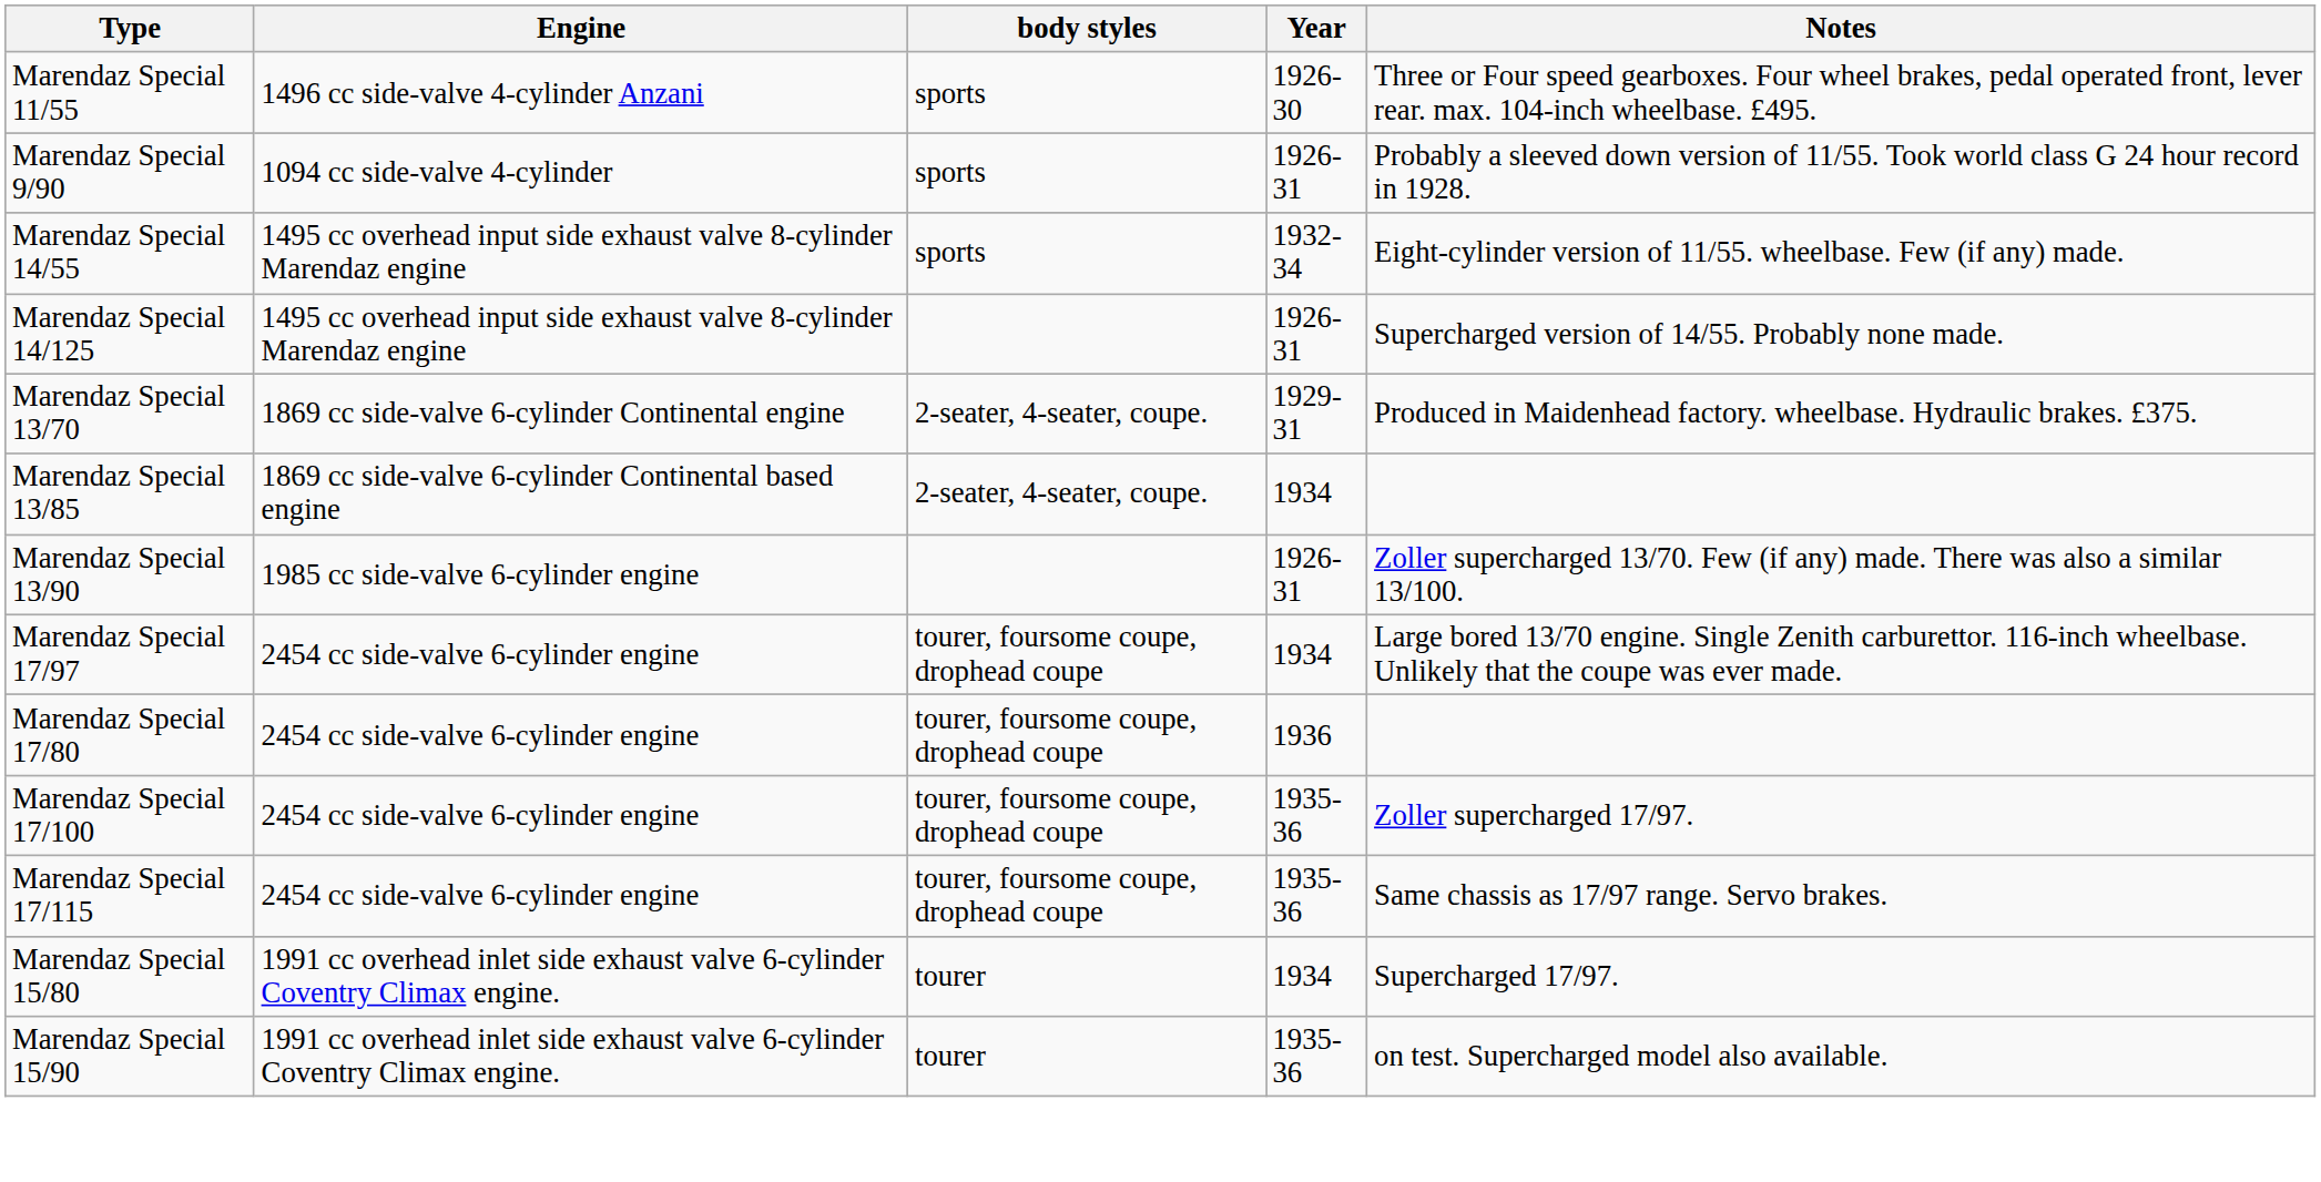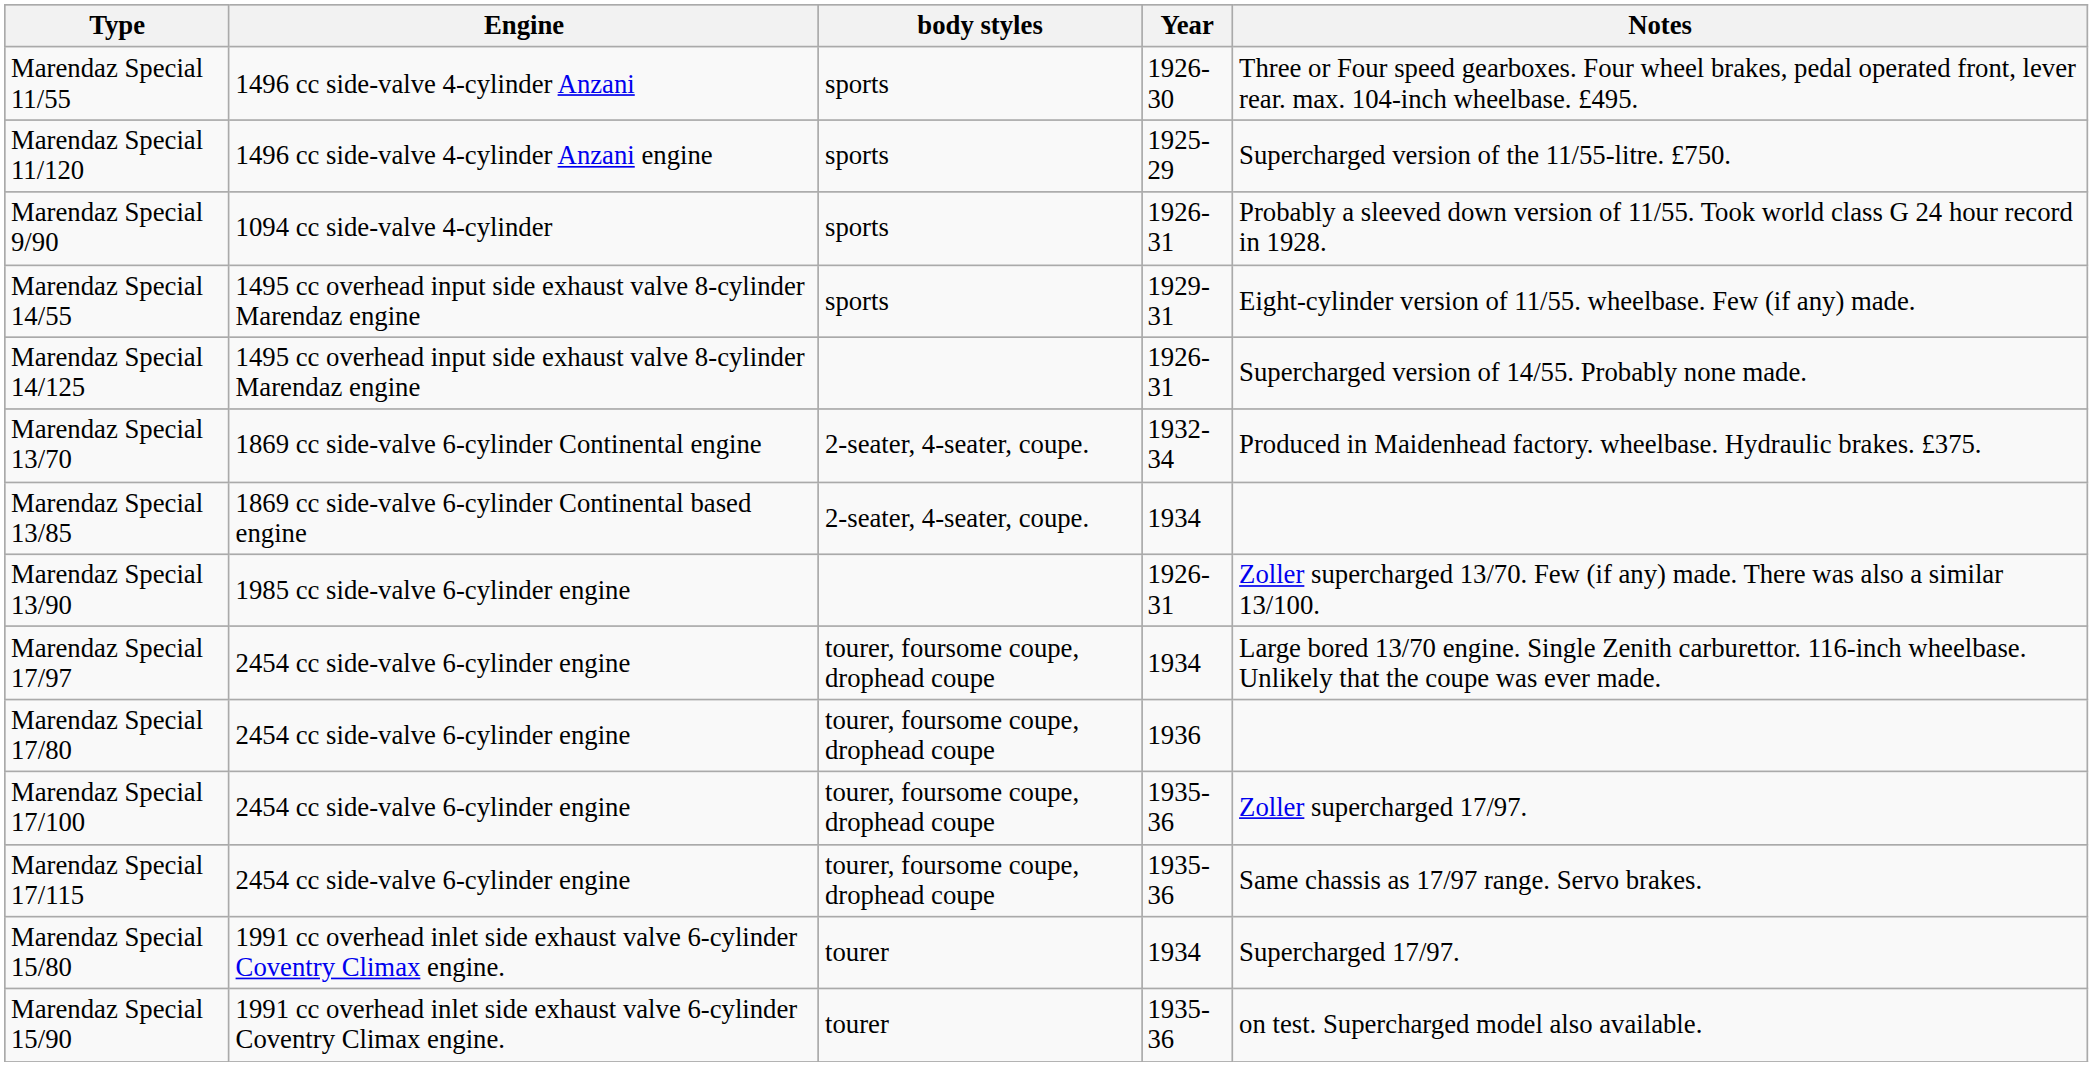 <table class="wikitable">
 <tr>
 <th>Type</th>
 <th>Engine</th>
 <th>body styles</th>
 <th>Year</th>
 <th>Notes</th>
 </tr>
 <tr>
 <td>Marendaz Special 11/55</td>
 <td>1496 cc side-valve 4-cylinder <a href='#'>Anzani</a></td>
 <td>sports</td>
 <td>1926-30</td>
 <td>Three or Four speed gearboxes. Four wheel brakes, pedal operated front, lever rear.  max. 104-inch wheelbase. £495.</td>
 </tr>
 <tr>
+<td>Marendaz Special 11/120</td>
+<td>1496 cc side-valve 4-cylinder <a href='#'>Anzani</a> engine</td>
+<td>sports</td>
+<td>1925-29</td>
+<td>Supercharged version of the 11/55-litre. £750.</td>
+</tr>
+<tr>
 <td>Marendaz Special 9/90</td>
 <td>1094 cc side-valve 4-cylinder</td>
 <td>sports</td>
 <td>1926-31</td>
 <td>Probably a sleeved down version of 11/55. Took world class G 24 hour record in 1928.</td>
 </tr>
 <tr>
 <td>Marendaz Special 14/55</td>
 <td>1495 cc overhead input side exhaust valve 8-cylinder Marendaz engine</td>
 <td>sports</td>
-<td>1932-34</td>
+<td>1929-31</td>
 <td>Eight-cylinder version of 11/55.  wheelbase. Few (if any) made.</td>
 </tr>
 <tr>
 <td>Marendaz Special 14/125</td>
 <td>1495 cc overhead input side exhaust valve 8-cylinder Marendaz engine</td>
 <td></td>
 <td>1926-31</td>
 <td>Supercharged version of 14/55. Probably none made.</td>
 </tr>
 <tr>
 <td>Marendaz Special 13/70</td>
 <td>1869 cc side-valve 6-cylinder Continental engine</td>
 <td>2-seater, 4-seater, coupe.</td>
-<td>1929-31</td>
+<td>1932-34</td>
 <td>Produced in Maidenhead factory.  wheelbase. Hydraulic brakes. £375.</td>
 </tr>
 <tr>
 <td>Marendaz Special 13/85</td>
 <td>1869 cc side-valve 6-cylinder Continental based engine</td>
 <td>2-seater, 4-seater, coupe.</td>
 <td>1934</td>
 <td></td>
 </tr>
 <tr>
 <td>Marendaz Special 13/90</td>
 <td>1985 cc side-valve 6-cylinder engine</td>
 <td></td>
 <td>1926-31</td>
 <td><a href='#'>Zoller</a> supercharged 13/70. Few (if any) made. There was also a similar 13/100.</td>
 </tr>
 <tr>
 <td>Marendaz Special 17/97</td>
 <td>2454 cc side-valve 6-cylinder engine</td>
 <td>tourer, foursome coupe, drophead coupe</td>
 <td>1934</td>
 <td>Large bored 13/70 engine. Single Zenith carburettor. 116-inch wheelbase. Unlikely that the coupe was ever made.</td>
 </tr>
 <tr>
 <td>Marendaz Special 17/80</td>
 <td>2454 cc side-valve 6-cylinder engine</td>
 <td>tourer, foursome coupe, drophead coupe</td>
 <td>1936</td>
 <td></td>
 </tr>
 <tr>
 <td>Marendaz Special 17/100</td>
 <td>2454 cc side-valve 6-cylinder engine</td>
 <td>tourer, foursome coupe, drophead coupe</td>
 <td>1935-36</td>
 <td><a href='#'>Zoller</a> supercharged 17/97.</td>
 </tr>
 <tr>
 <td>Marendaz Special 17/115</td>
 <td>2454 cc side-valve 6-cylinder engine</td>
 <td>tourer, foursome coupe, drophead coupe</td>
 <td>1935-36</td>
 <td>Same chassis as 17/97 range. Servo brakes.</td>
 </tr>
 <tr>
 <td>Marendaz Special 15/80</td>
 <td>1991 cc overhead inlet side exhaust valve 6-cylinder <a href='#'>Coventry Climax</a> engine.</td>
 <td>tourer</td>
 <td>1934</td>
 <td>Supercharged 17/97.</td>
 </tr>
 <tr>
 <td>Marendaz Special 15/90</td>
 <td>1991 cc overhead inlet side exhaust valve 6-cylinder Coventry Climax engine.</td>
 <td>tourer</td>
 <td>1935-36</td>
 <td> on test. Supercharged model also available.</td>
 </tr>
 </table>
